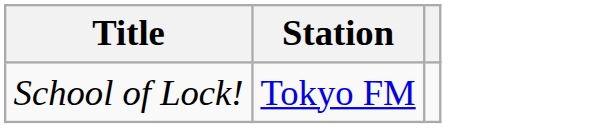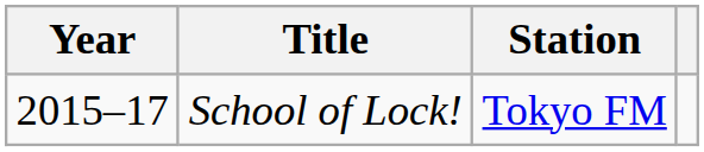 <table class="wikitable">
 <tr>
+<th>Year</th>
 <th>Title</th>
 <th>Station</th>
 <th></th>
 </tr>
 <tr>
+<td>2015–17</td>
 <td><em>School of Lock!</em></td>
 <td><a href='#'>Tokyo FM</a></td>
 <td></td>
 </tr>
 </table>
